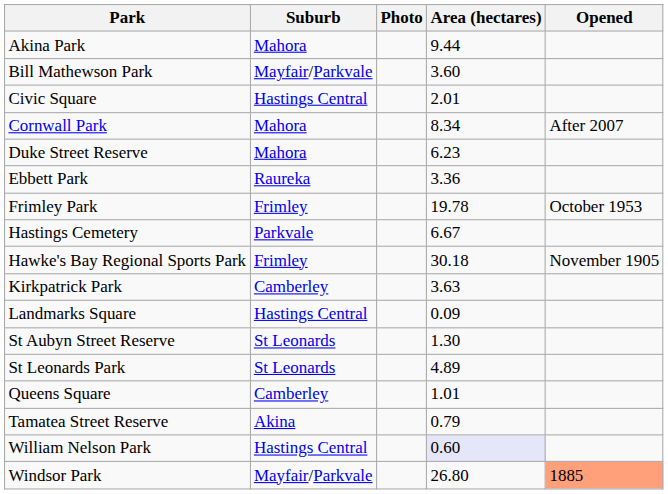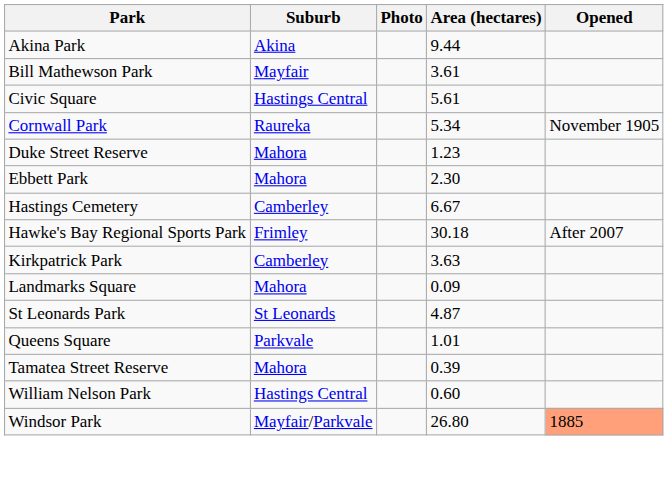 <table class="wikitable">
 <tr>
 <th>Park</th>
 <th>Suburb</th>
 <th>Photo</th>
 <th>Area (hectares)</th>
 <th>Opened</th>
 </tr>
 <tr>
 <td>Akina Park</td>
-<td><a href='#'>Mahora</a></td>
+<td><a href='#'>Akina</a></td>
 <td></td>
 <td>9.44</td>
 <td></td>
 </tr>
 <tr>
 <td>Bill Mathewson Park</td>
-<td><a href='#'>Mayfair</a>/<a href='#'>Parkvale</a></td>
+<td><a href='#'>Mayfair</a></td>
 <td></td>
-<td>3.60</td>
+<td>3.61</td>
 <td></td>
 </tr>
 <tr>
 <td>Civic Square</td>
 <td><a href='#'>Hastings Central</a></td>
 <td></td>
-<td>2.01</td>
+<td>5.61</td>
 <td></td>
 </tr>
 <tr>
 <td><a href='#'>Cornwall Park</a></td>
-<td><a href='#'>Mahora</a></td>
+<td><a href='#'>Raureka</a></td>
 <td></td>
-<td>8.34</td>
-<td>After 2007</td>
+<td>5.34</td>
+<td>November 1905</td>
 </tr>
 <tr>
 <td>Duke Street Reserve</td>
 <td><a href='#'>Mahora</a></td>
 <td></td>
-<td>6.23</td>
+<td>1.23</td>
 <td></td>
 </tr>
 <tr>
 <td>Ebbett Park</td>
-<td><a href='#'>Raureka</a></td>
+<td><a href='#'>Mahora</a></td>
 <td></td>
-<td>3.36</td>
+<td>2.30</td>
 <td></td>
 </tr>
 <tr>
-<td>Frimley Park</td>
-<td><a href='#'>Frimley</a></td>
-<td></td>
-<td>19.78</td>
-<td>October 1953</td>
-</tr>
-<tr>
 <td>Hastings Cemetery</td>
-<td><a href='#'>Parkvale</a></td>
+<td><a href='#'>Camberley</a></td>
 <td></td>
 <td>6.67</td>
 <td></td>
 </tr>
 <tr>
 <td>Hawke's Bay Regional Sports Park</td>
 <td><a href='#'>Frimley</a></td>
 <td></td>
 <td>30.18</td>
-<td>November 1905</td>
+<td>After 2007</td>
 </tr>
 <tr>
 <td>Kirkpatrick Park</td>
 <td><a href='#'>Camberley</a></td>
 <td></td>
 <td>3.63</td>
 <td></td>
 </tr>
 <tr>
 <td>Landmarks Square</td>
-<td><a href='#'>Hastings Central</a></td>
+<td><a href='#'>Mahora</a></td>
 <td></td>
 <td>0.09</td>
-<td></td>
-</tr>
-<tr>
-<td>St Aubyn Street Reserve</td>
-<td><a href='#'>St Leonards</a></td>
-<td></td>
-<td>1.30</td>
 <td></td>
 </tr>
 <tr>
 <td>St Leonards Park</td>
 <td><a href='#'>St Leonards</a></td>
 <td></td>
-<td>4.89</td>
+<td>4.87</td>
 <td></td>
 </tr>
 <tr>
 <td>Queens Square</td>
-<td><a href='#'>Camberley</a></td>
+<td><a href='#'>Parkvale</a></td>
 <td></td>
 <td>1.01</td>
 <td></td>
 </tr>
 <tr>
 <td>Tamatea Street Reserve</td>
-<td><a href='#'>Akina</a></td>
+<td><a href='#'>Mahora</a></td>
 <td></td>
-<td>0.79</td>
+<td>0.39</td>
 <td></td>
 </tr>
 <tr>
 <td>William Nelson Park</td>
 <td><a href='#'>Hastings Central</a></td>
 <td></td>
-<td style="background: lavender;">0.60</td>
+<td>0.60</td>
 <td></td>
 </tr>
 <tr>
 <td>Windsor Park</td>
 <td><a href='#'>Mayfair</a>/<a href='#'>Parkvale</a></td>
 <td></td>
 <td>26.80</td>
 <td style="background: lightsalmon;">1885</td>
 </tr>
 </table>
